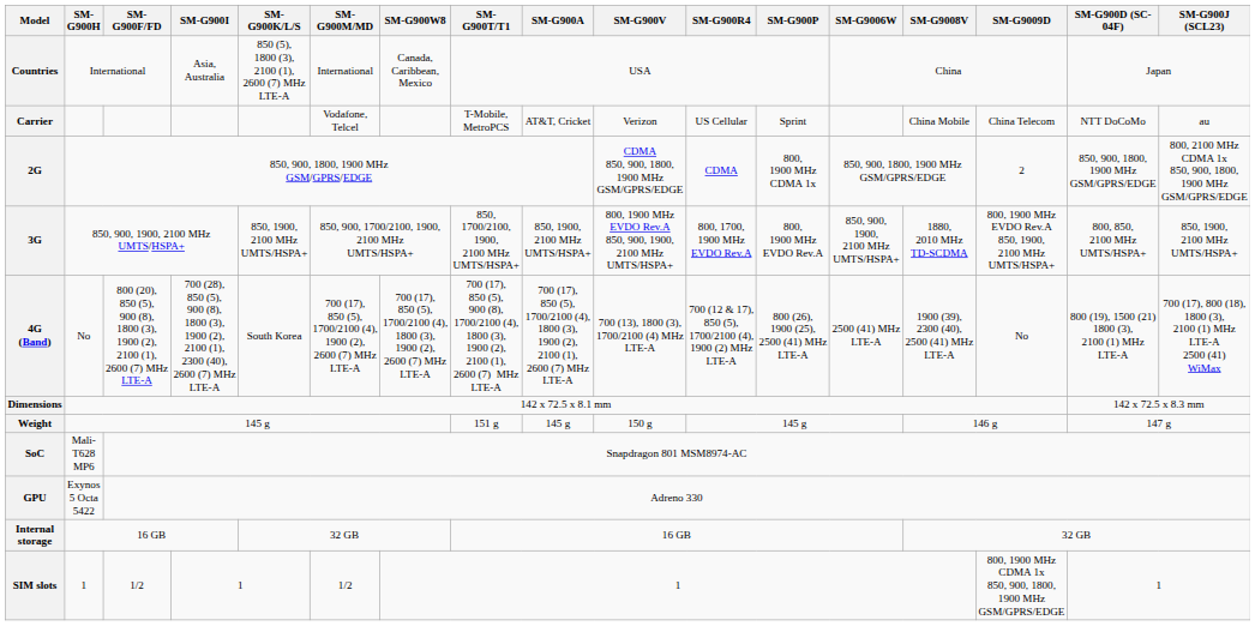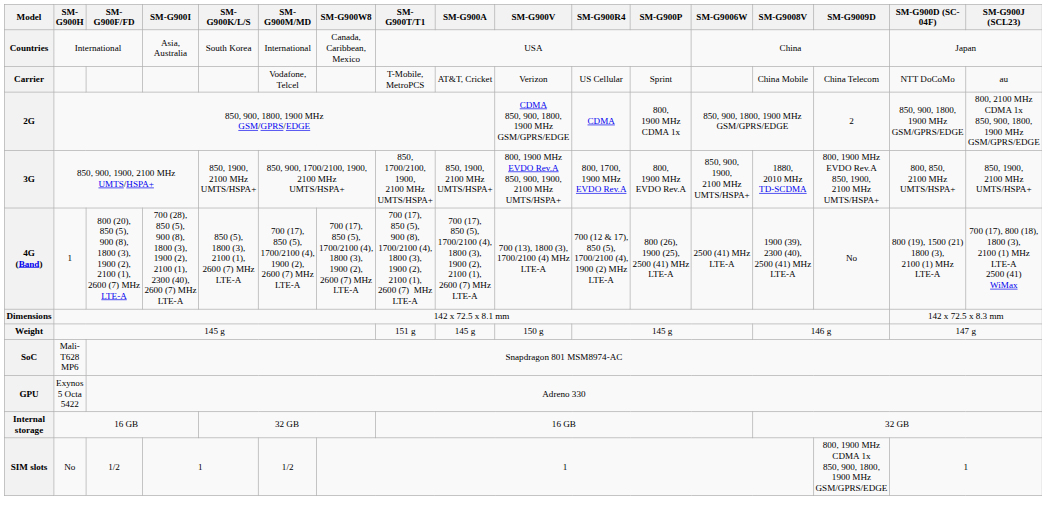 <table class="wikitable" style="text-align: center; font-size:85%" |>
 <tr>
 <th scope="col">Model</th>
 <th>SM-G900H <br></th>
 <th>SM-G900F/FD <br></th>
 <th>SM-G900I <br></th>
 <th>SM-G900K/L/S <br></th>
 <th>SM-G900M/MD <br></th>
 <th>SM-G900W8 <br></th>
 <th>SM-G900T/T1 <br></th>
 <th>SM-G900A <br></th>
 <th>SM-G900V <br></th>
 <th>SM-G900R4 <br></th>
 <th>SM-G900P <br></th>
 <th>SM-G9006W <br></th>
 <th>SM-G9008V <br></th>
 <th>SM-G9009D <br></th>
 <th>SM-G900D (SC-04F) <br></th>
 <th>SM-G900J (SCL23) <br></th>
 </tr>
 <tr>
 <th scope="row">Countries</th>
 <td colspan="2">International</td>
 <td>Asia, Australia</td>
-<td>850 (5), 1800 (3), 2100 (1), 2600 (7) MHz<br>LTE-A</td>
+<td>South Korea</td>
 <td>International</td>
 <td>Canada, Caribbean, Mexico</td>
 <td colspan="5">USA</td>
 <td colspan="3">China</td>
 <td colspan="2">Japan</td>
 </tr>
 <tr>
 <th scope="row">Carrier</th>
 <td></td>
 <td></td>
 <td></td>
 <td></td>
 <td>Vodafone, Telcel</td>
 <td></td>
 <td>T-Mobile, MetroPCS</td>
 <td>AT&T, Cricket</td>
 <td>Verizon</td>
 <td>US Cellular</td>
 <td>Sprint</td>
 <td></td>
 <td>China Mobile</td>
 <td>China Telecom</td>
 <td>NTT DoCoMo</td>
 <td>au</td>
 </tr>
 <tr>
 <th scope="row">2G</th>
 <td colspan="8">850, 900, 1800, 1900 MHz<br><a href='#'>GSM</a>/<a href='#'>GPRS</a>/<a href='#'>EDGE</a></td>
 <td><a href='#'>CDMA</a><br>850, 900, 1800, 1900 MHz<br>GSM/GPRS/EDGE</td>
 <td><a href='#'>CDMA</a></td>
 <td>800, 1900 MHz<br>CDMA 1x</td>
 <td colspan="2">850, 900, 1800, 1900 MHz<br>GSM/GPRS/EDGE</td>
 <td>2</td>
 <td>850, 900, 1800, 1900 MHz<br>GSM/GPRS/EDGE</td>
 <td>800, 2100 MHz<br>CDMA 1x<br>850, 900, 1800, 1900 MHz<br>GSM/GPRS/EDGE</td>
 </tr>
 <tr>
 <th scope="row">3G</th>
 <td colspan="3">850, 900, 1900, 2100 MHz<br><a href='#'>UMTS</a>/<a href='#'>HSPA+</a></td>
 <td>850, 1900, 2100 MHz<br>UMTS/HSPA+</td>
 <td colspan="2">850, 900, 1700/2100, 1900, 2100 MHz<br>UMTS/HSPA+</td>
 <td>850, 1700/2100, 1900, 2100 MHz<br>UMTS/HSPA+</td>
 <td>850, 1900, 2100 MHz<br>UMTS/HSPA+</td>
 <td>800, 1900 MHz<br><a href='#'>EVDO Rev.A</a><br>850, 900, 1900, 2100 MHz<br>UMTS/HSPA+</td>
 <td>800, 1700, 1900 MHz<br><a href='#'>EVDO Rev.A</a><br></td>
 <td>800, 1900 MHz<br>EVDO Rev.A</td>
 <td>850, 900, 1900, 2100 MHz<br>UMTS/HSPA+</td>
 <td>1880, 2010 MHz<br><a href='#'>TD-SCDMA</a></td>
 <td>800, 1900 MHz<br>EVDO Rev.A<br>850, 1900, 2100 MHz<br>UMTS/HSPA+</td>
 <td>800, 850, 2100 MHz<br>UMTS/HSPA+</td>
 <td>850, 1900, 2100 MHz<br>UMTS/HSPA+</td>
 </tr>
 <tr>
 <th scope="row">4G<br><div>(<a href='#'>Band</a>)</div></th>
-<td>No</td>
+<td>1</td>
 <td>800 (20), 850 (5), 900 (8), 1800 (3), 1900 (2), 2100 (1), 2600 (7) MHz<br><a href='#'>LTE-A</a></td>
 <td>700 (28), 850 (5), 900 (8), 1800 (3), 1900 (2), 2100 (1), 2300 (40), 2600 (7) MHz<br>LTE-A</td>
-<td>South Korea</td>
+<td>850 (5), 1800 (3), 2100 (1), 2600 (7) MHz<br>LTE-A</td>
 <td>700 (17), 850 (5), 1700/2100 (4), 1900 (2), 2600 (7) MHz<br>LTE-A</td>
 <td>700 (17), 850 (5), 1700/2100 (4), 1800 (3), 1900 (2), 2600 (7) MHz<br>LTE-A</td>
 <td>700 (17), 850 (5), 900 (8), 1700/2100 (4), 1800 (3), 1900 (2), 2100 (1), 2600 (7)  MHz<br>LTE-A</td>
 <td>700 (17), 850 (5), 1700/2100 (4), 1800 (3), 1900 (2), 2100 (1), 2600 (7) MHz<br>LTE-A</td>
 <td>700 (13), 1800 (3), 1700/2100 (4) MHz<br>LTE-A</td>
 <td>700 (12 & 17), 850 (5), 1700/2100 (4), 1900 (2) MHz<br>LTE-A</td>
 <td>800 (26), 1900 (25), 2500 (41) MHz<br>LTE-A</td>
 <td>2500 (41) MHz<br>LTE-A</td>
 <td>1900 (39), 2300 (40), 2500 (41) MHz<br>LTE-A</td>
 <td>No</td>
 <td>800 (19), 1500 (21) 1800 (3), 2100 (1) MHz<br>LTE-A</td>
 <td>700 (17), 800 (18), 1800 (3), 2100 (1) MHz<br>LTE-A<br>2500 (41)<br><a href='#'>WiMax</a></td>
 </tr>
 <tr>
 <th scope="row">Dimensions</th>
 <td colspan="14">142 x 72.5 x 8.1 mm</td>
 <td colspan="2">142 x 72.5 x 8.3 mm</td>
 </tr>
 <tr>
 <th scope="row">Weight</th>
 <td colspan="6">145 g</td>
 <td>151 g</td>
 <td>145 g</td>
 <td>150 g</td>
 <td colspan="3">145 g</td>
 <td colspan="2">146 g</td>
 <td colspan="2">147 g</td>
 </tr>
 <tr>
 <th scope="row">SoC</th>
 <td>Mali-T628 MP6</td>
 <td colspan="17">Snapdragon 801 MSM8974-AC</td>
 </tr>
 <tr>
 <th scope="row">GPU</th>
 <td>Exynos 5 Octa 5422</td>
 <td colspan="17">Adreno 330</td>
 </tr>
 <tr>
 <th scope="row">Internal storage</th>
 <td colspan="3">16 GB</td>
 <td colspan="3">32 GB</td>
 <td colspan="6">16 GB</td>
 <td colspan="4">32 GB</td>
 </tr>
 <tr>
 <th scope="row">SIM slots</th>
-<td>1</td>
+<td>No</td>
 <td>1/2</td>
 <td colspan="2">1</td>
 <td>1/2</td>
 <td colspan="8">1</td>
 <td>800, 1900 MHz<br>CDMA 1x<br>850, 900, 1800, 1900 MHz<br>GSM/GPRS/EDGE</td>
 <td colspan="2">1</td>
 </tr>
 </table>
